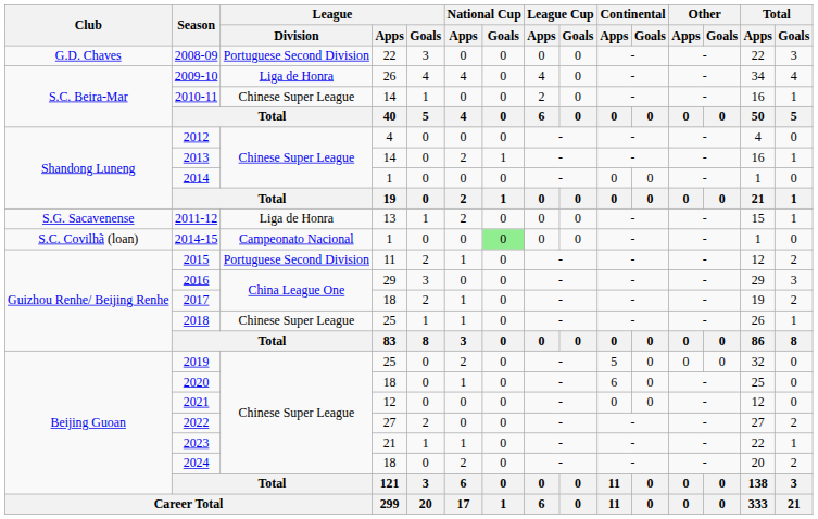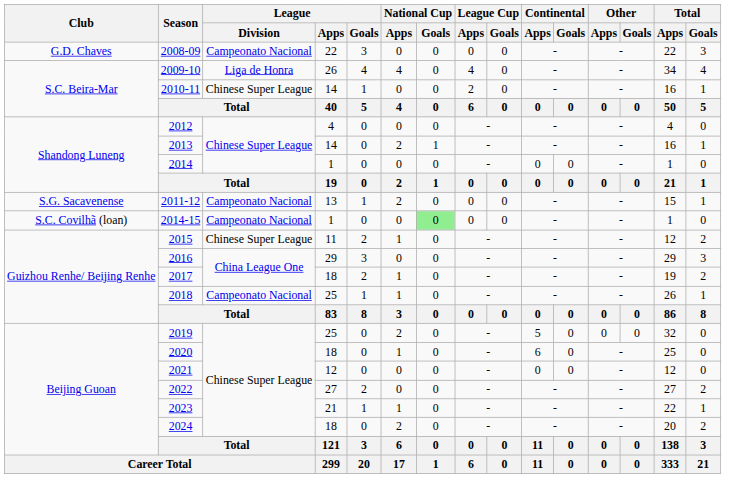 <table class="wikitable" style="text-align: center">
 <tr>
 <th rowspan="2">Club</th>
 <th rowspan="2">Season</th>
 <th colspan="3">League</th>
 <th colspan="2">National Cup</th>
 <th colspan="2">League Cup</th>
 <th colspan="2">Continental</th>
 <th colspan="2">Other</th>
 <th colspan="2">Total</th>
 </tr>
 <tr>
 <th>Division</th>
 <th>Apps</th>
 <th>Goals</th>
 <th>Apps</th>
 <th>Goals</th>
 <th>Apps</th>
 <th>Goals</th>
 <th>Apps</th>
 <th>Goals</th>
 <th>Apps</th>
 <th>Goals</th>
 <th>Apps</th>
 <th>Goals</th>
 </tr>
 <tr>
 <td><a href='#'>G.D. Chaves</a></td>
 <td><a href='#'>2008-09</a></td>
-<td><a href='#'>Portuguese Second Division</a></td>
+<td><a href='#'>Campeonato Nacional</a></td>
 <td>22</td>
 <td>3</td>
 <td>0</td>
 <td>0</td>
 <td>0</td>
 <td>0</td>
 <td colspan="2">-</td>
 <td colspan="2">-</td>
 <td>22</td>
 <td>3</td>
 </tr>
 <tr>
 <td rowspan="3"><a href='#'>S.C. Beira-Mar</a></td>
 <td><a href='#'>2009-10</a></td>
 <td><a href='#'>Liga de Honra</a></td>
 <td>26</td>
 <td>4</td>
 <td>4</td>
 <td>0</td>
 <td>4</td>
 <td>0</td>
 <td colspan="2">-</td>
 <td colspan="2">-</td>
 <td>34</td>
 <td>4</td>
 </tr>
 <tr>
 <td><a href='#'>2010-11</a></td>
 <td>Chinese Super League</td>
 <td>14</td>
 <td>1</td>
 <td>0</td>
 <td>0</td>
 <td>2</td>
 <td>0</td>
 <td colspan="2">-</td>
 <td colspan="2">-</td>
 <td>16</td>
 <td>1</td>
 </tr>
 <tr>
 <th colspan="2"><strong>Total</strong></th>
 <th>40</th>
 <th>5</th>
 <th>4</th>
 <th>0</th>
 <th>6</th>
 <th>0</th>
 <th>0</th>
 <th>0</th>
 <th>0</th>
 <th>0</th>
 <th>50</th>
 <th>5</th>
 </tr>
 <tr>
 <td rowspan="4"><a href='#'>Shandong Luneng</a></td>
 <td><a href='#'>2012</a></td>
 <td rowspan="3"><a href='#'>Chinese Super League</a></td>
 <td>4</td>
 <td>0</td>
 <td>0</td>
 <td>0</td>
 <td colspan="2">-</td>
 <td colspan="2">-</td>
 <td colspan="2">-</td>
 <td>4</td>
 <td>0</td>
 </tr>
 <tr>
 <td><a href='#'>2013</a></td>
 <td>14</td>
 <td>0</td>
 <td>2</td>
 <td>1</td>
 <td colspan="2">-</td>
 <td colspan="2">-</td>
 <td colspan="2">-</td>
 <td>16</td>
 <td>1</td>
 </tr>
 <tr>
 <td><a href='#'>2014</a></td>
 <td>1</td>
 <td>0</td>
 <td>0</td>
 <td>0</td>
 <td colspan="2">-</td>
 <td>0</td>
 <td>0</td>
 <td colspan="2">-</td>
 <td>1</td>
 <td>0</td>
 </tr>
 <tr>
 <th colspan="2"><strong>Total</strong></th>
 <th>19</th>
 <th>0</th>
 <th>2</th>
 <th>1</th>
 <th>0</th>
 <th>0</th>
 <th>0</th>
 <th>0</th>
 <th>0</th>
 <th>0</th>
 <th>21</th>
 <th>1</th>
 </tr>
 <tr>
 <td><a href='#'>S.G. Sacavenense</a></td>
 <td><a href='#'>2011-12</a></td>
-<td>Liga de Honra</td>
+<td><a href='#'>Campeonato Nacional</a></td>
 <td>13</td>
 <td>1</td>
 <td>2</td>
 <td>0</td>
 <td>0</td>
 <td>0</td>
 <td colspan="2">-</td>
 <td colspan="2">-</td>
 <td>15</td>
 <td>1</td>
 </tr>
 <tr>
 <td><a href='#'>S.C. Covilhã</a> (loan)</td>
 <td><a href='#'>2014-15</a></td>
 <td><a href='#'>Campeonato Nacional</a></td>
 <td>1</td>
 <td>0</td>
 <td>0</td>
 <td style="background: lightgreen;">0</td>
 <td>0</td>
 <td>0</td>
 <td colspan="2">-</td>
 <td colspan="2">-</td>
 <td>1</td>
 <td>0</td>
 </tr>
 <tr>
 <td rowspan="5"><a href='#'>Guizhou Renhe/ Beijing Renhe</a></td>
 <td><a href='#'>2015</a></td>
-<td><a href='#'>Portuguese Second Division</a></td>
+<td>Chinese Super League</td>
 <td>11</td>
 <td>2</td>
 <td>1</td>
 <td>0</td>
 <td colspan="2">-</td>
 <td colspan="2">-</td>
 <td colspan="2">-</td>
 <td>12</td>
 <td>2</td>
 </tr>
 <tr>
 <td><a href='#'>2016</a></td>
 <td rowspan="2"><a href='#'>China League One</a></td>
 <td>29</td>
 <td>3</td>
 <td>0</td>
 <td>0</td>
 <td colspan="2">-</td>
 <td colspan="2">-</td>
 <td colspan="2">-</td>
 <td>29</td>
 <td>3</td>
 </tr>
 <tr>
 <td><a href='#'>2017</a></td>
 <td>18</td>
 <td>2</td>
 <td>1</td>
 <td>0</td>
 <td colspan="2">-</td>
 <td colspan="2">-</td>
 <td colspan="2">-</td>
 <td>19</td>
 <td>2</td>
 </tr>
 <tr>
 <td><a href='#'>2018</a></td>
-<td>Chinese Super League</td>
+<td><a href='#'>Campeonato Nacional</a></td>
 <td>25</td>
 <td>1</td>
 <td>1</td>
 <td>0</td>
 <td colspan="2">-</td>
 <td colspan="2">-</td>
 <td colspan="2">-</td>
 <td>26</td>
 <td>1</td>
 </tr>
 <tr>
 <th colspan="2"><strong>Total</strong></th>
 <th>83</th>
 <th>8</th>
 <th>3</th>
 <th>0</th>
 <th>0</th>
 <th>0</th>
 <th>0</th>
 <th>0</th>
 <th>0</th>
 <th>0</th>
 <th>86</th>
 <th>8</th>
 </tr>
 <tr>
 <td rowspan="7"><a href='#'>Beijing Guoan</a></td>
 <td><a href='#'>2019</a></td>
 <td rowspan="6">Chinese Super League</td>
 <td>25</td>
 <td>0</td>
 <td>2</td>
 <td>0</td>
 <td colspan="2">-</td>
 <td>5</td>
 <td>0</td>
 <td>0</td>
 <td>0</td>
 <td>32</td>
 <td>0</td>
 </tr>
 <tr>
 <td><a href='#'>2020</a></td>
 <td>18</td>
 <td>0</td>
 <td>1</td>
 <td>0</td>
 <td colspan="2">-</td>
 <td>6</td>
 <td>0</td>
 <td colspan=2>-</td>
 <td>25</td>
 <td>0</td>
 </tr>
 <tr>
 <td><a href='#'>2021</a></td>
 <td>12</td>
 <td>0</td>
 <td>0</td>
 <td>0</td>
 <td colspan="2">-</td>
 <td>0</td>
 <td>0</td>
 <td colspan=2>-</td>
 <td>12</td>
 <td>0</td>
 </tr>
 <tr>
 <td><a href='#'>2022</a></td>
 <td>27</td>
 <td>2</td>
 <td>0</td>
 <td>0</td>
 <td colspan="2">-</td>
 <td colspan="2">-</td>
 <td colspan=2>-</td>
 <td>27</td>
 <td>2</td>
 </tr>
 <tr>
 <td><a href='#'>2023</a></td>
 <td>21</td>
 <td>1</td>
 <td>1</td>
 <td>0</td>
 <td colspan="2">-</td>
 <td colspan="2">-</td>
 <td colspan=2>-</td>
 <td>22</td>
 <td>1</td>
 </tr>
 <tr>
 <td><a href='#'>2024</a></td>
 <td>18</td>
 <td>0</td>
 <td>2</td>
 <td>0</td>
 <td colspan="2">-</td>
 <td colspan="2">-</td>
 <td colspan=2>-</td>
 <td>20</td>
 <td>2</td>
 </tr>
 <tr>
 <th colspan="2"><strong>Total</strong></th>
 <th>121</th>
 <th>3</th>
 <th>6</th>
 <th>0</th>
 <th>0</th>
 <th>0</th>
 <th>11</th>
 <th>0</th>
 <th>0</th>
 <th>0</th>
 <th>138</th>
 <th>3</th>
 </tr>
 <tr>
 <th colspan=3>Career Total</th>
 <th>299</th>
 <th>20</th>
 <th>17</th>
 <th>1</th>
 <th>6</th>
 <th>0</th>
 <th>11</th>
 <th>0</th>
 <th>0</th>
 <th>0</th>
 <th>333</th>
 <th>21</th>
 </tr>
 </table>
